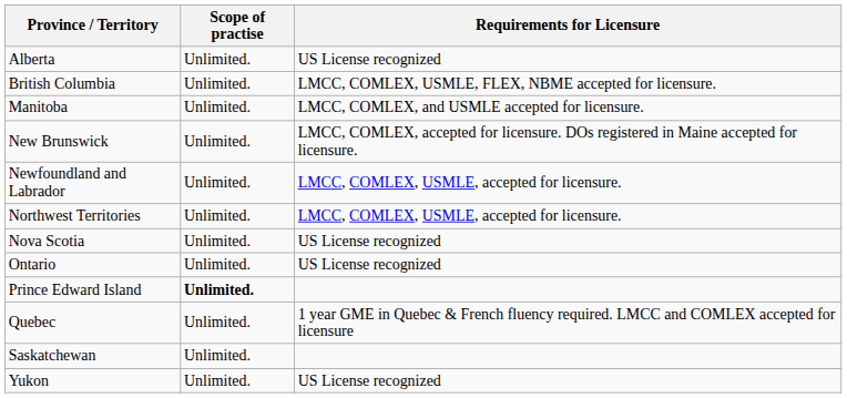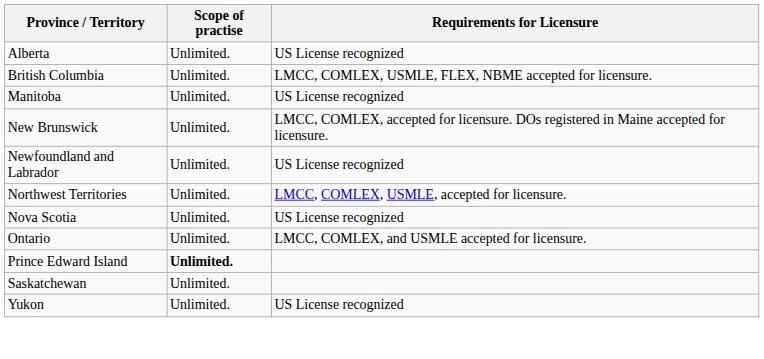 <table class="wikitable">
 <tr>
 <th>Province / Territory</th>
 <th>Scope of practise</th>
 <th>Requirements for Licensure</th>
 </tr>
 <tr>
 <td>Alberta</td>
 <td>Unlimited.</td>
 <td>US License recognized</td>
 </tr>
 <tr>
 <td>British Columbia</td>
 <td>Unlimited.</td>
 <td>LMCC, COMLEX, USMLE, FLEX, NBME accepted for licensure.</td>
 </tr>
 <tr>
 <td>Manitoba</td>
 <td>Unlimited.</td>
-<td>LMCC, COMLEX, and USMLE accepted for licensure.</td>
+<td>US License recognized</td>
 </tr>
 <tr>
 <td>New Brunswick</td>
 <td>Unlimited.</td>
 <td>LMCC, COMLEX, accepted for licensure.  DOs registered in Maine accepted for licensure.</td>
 </tr>
 <tr>
 <td>Newfoundland and Labrador</td>
 <td>Unlimited.</td>
-<td><a href='#'>LMCC</a>, <a href='#'>COMLEX</a>, <a href='#'>USMLE</a>, accepted for licensure.</td>
+<td>US License recognized</td>
 </tr>
 <tr>
 <td>Northwest Territories</td>
 <td>Unlimited.</td>
 <td><a href='#'>LMCC</a>, <a href='#'>COMLEX</a>, <a href='#'>USMLE</a>, accepted for licensure.</td>
 </tr>
 <tr>
 <td>Nova Scotia</td>
 <td>Unlimited.</td>
 <td>US License recognized</td>
 </tr>
 <tr>
 <td>Ontario</td>
 <td>Unlimited.</td>
-<td>US License recognized</td>
+<td>LMCC, COMLEX, and USMLE accepted for licensure.</td>
 </tr>
 <tr>
 <td>Prince Edward Island</td>
 <td><strong>Unlimited.</strong></td>
 <td></td>
-</tr>
-<tr>
-<td>Quebec</td>
-<td>Unlimited.</td>
-<td>1 year GME in Quebec & French fluency required. LMCC and COMLEX accepted for licensure</td>
 </tr>
 <tr>
 <td>Saskatchewan</td>
 <td>Unlimited.</td>
 <td></td>
 </tr>
 <tr>
 <td>Yukon</td>
 <td>Unlimited.</td>
 <td>US License recognized</td>
 </tr>
 </table>
